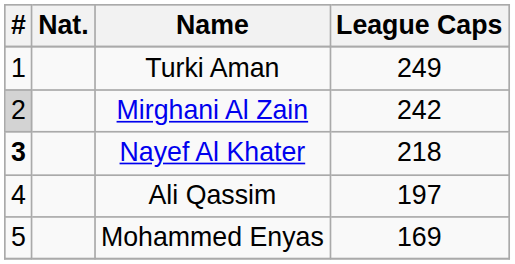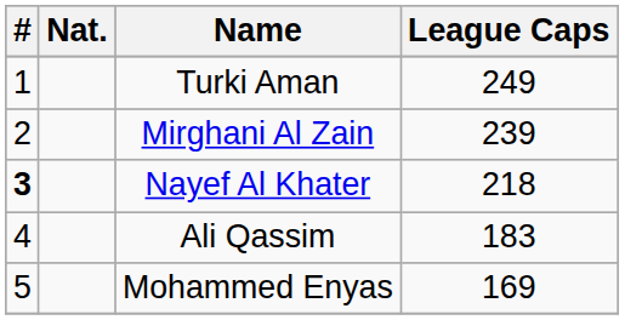 <table class="wikitable sortable" style="text-align: center;">
 <tr>
 <th class="unsortable">#</th>
 <th class="unsortable">Nat.</th>
 <th class="unsortable">Name</th>
 <th class="unsortable">League Caps</th>
 </tr>
 <tr>
 </tr>
 <tr>
 <td>1</td>
 <td></td>
 <td>Turki Aman</td>
 <td>249</td>
 </tr>
 <tr>
-<td style="background: lightgrey;">2</td>
+<td>2</td>
 <td></td>
 <td><a href='#'>Mirghani Al Zain</a></td>
-<td>242</td>
+<td>239</td>
 </tr>
 <tr>
 <td><strong>3</strong></td>
 <td></td>
 <td><a href='#'>Nayef Al Khater</a></td>
 <td>218</td>
 </tr>
 <tr>
 <td>4</td>
 <td></td>
 <td>Ali Qassim</td>
-<td>197</td>
+<td>183</td>
 </tr>
 <tr>
 <td>5</td>
 <td></td>
 <td>Mohammed Enyas</td>
 <td>169</td>
 </tr>
 <tr>
 </tr>
 </table>
